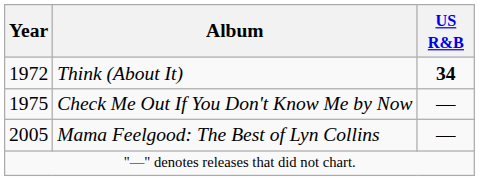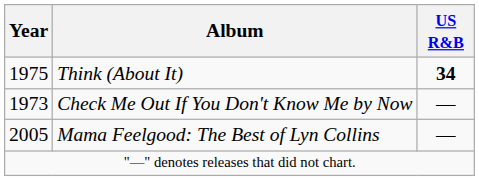 <table class="wikitable" style="text-align:center;">
 <tr>
 <th>Year</th>
 <th>Album</th>
 <th width="40"><small><a href='#'>US R&B</a></small><br></th>
 </tr>
 <tr>
-<td rowspan="1">1972</td>
+<td rowspan="1">1975</td>
 <td align="left"><em>Think (About It)</em></td>
 <td><strong>34</strong></td>
 </tr>
 <tr>
-<td rowspan="1">1975</td>
+<td rowspan="1">1973</td>
 <td align="left"><em>Check Me Out If You Don't Know Me by Now</em></td>
 <td>—</td>
 </tr>
 <tr>
 <td rowspan="1">2005</td>
 <td align="left"><em>Mama Feelgood: The Best of Lyn Collins</em></td>
 <td>—</td>
 </tr>
 <tr>
 <td colspan="6" style="text-align:center; font-size:9pt;">"—" denotes releases that did not chart.</td>
 </tr>
 </table>
